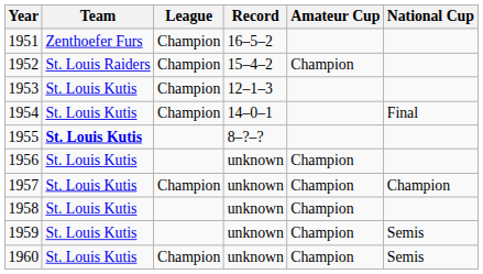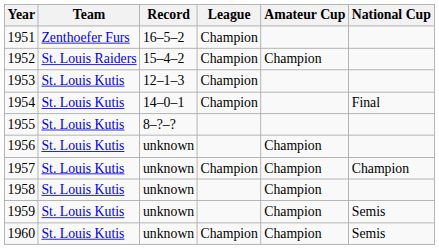 <table class="wikitable">
 <tr>
 <th>Year</th>
 <th>Team</th>
+<th>Record</th>
 <th>League</th>
-<th>Record</th>
 <th>Amateur Cup</th>
 <th>National Cup</th>
 </tr>
 <tr>
 <td>1951</td>
 <td><a href='#'>Zenthoefer Furs</a></td>
+<td>16–5–2</td>
 <td>Champion</td>
-<td>16–5–2</td>
 <td></td>
 <td></td>
 </tr>
 <tr>
 <td>1952</td>
 <td><a href='#'>St. Louis Raiders</a></td>
+<td>15–4–2</td>
 <td>Champion</td>
-<td>15–4–2</td>
 <td>Champion</td>
 <td></td>
 </tr>
 <tr>
 <td>1953</td>
 <td><a href='#'>St. Louis Kutis</a></td>
+<td>12–1–3</td>
 <td>Champion</td>
-<td>12–1–3</td>
 <td></td>
 <td></td>
 </tr>
 <tr>
 <td>1954</td>
 <td><a href='#'>St. Louis Kutis</a></td>
+<td>14–0–1</td>
 <td>Champion</td>
-<td>14–0–1</td>
 <td></td>
 <td>Final</td>
 </tr>
 <tr>
 <td>1955</td>
-<td><strong><a href='#'>St. Louis Kutis</a></strong></td>
+<td><a href='#'>St. Louis Kutis</a></td>
+<td>8–?–?</td>
 <td></td>
-<td>8–?–?</td>
 <td></td>
 <td></td>
 </tr>
 <tr>
 <td>1956</td>
 <td><a href='#'>St. Louis Kutis</a></td>
+<td>unknown</td>
 <td></td>
-<td>unknown</td>
 <td>Champion</td>
 <td></td>
 </tr>
 <tr>
 <td>1957</td>
 <td><a href='#'>St. Louis Kutis</a></td>
+<td>unknown</td>
 <td>Champion</td>
-<td>unknown</td>
 <td>Champion</td>
 <td>Champion</td>
 </tr>
 <tr>
 <td>1958</td>
 <td><a href='#'>St. Louis Kutis</a></td>
+<td>unknown</td>
 <td></td>
-<td>unknown</td>
 <td>Champion</td>
 <td></td>
 </tr>
 <tr>
 <td>1959</td>
 <td><a href='#'>St. Louis Kutis</a></td>
+<td>unknown</td>
 <td></td>
-<td>unknown</td>
 <td>Champion</td>
 <td>Semis</td>
 </tr>
 <tr>
 <td>1960</td>
 <td><a href='#'>St. Louis Kutis</a></td>
+<td>unknown</td>
 <td>Champion</td>
-<td>unknown</td>
 <td>Champion</td>
 <td>Semis</td>
 </tr>
 </table>
